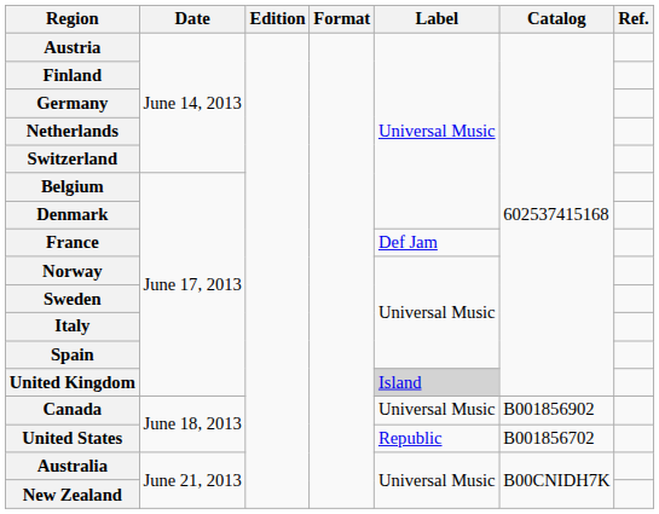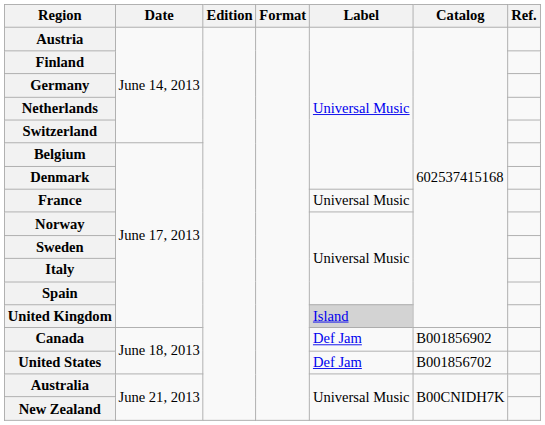 <table class="wikitable plainrowheaders sortable">
 <tr>
 <th scope="col">Region</th>
 <th scope="col">Date</th>
 <th scope="col">Edition</th>
 <th scope="col">Format</th>
 <th scope="col">Label</th>
 <th scope="col">Catalog</th>
 <th scope="col">Ref.</th>
 </tr>
 <tr>
 <th scope="row">Austria</th>
 <td rowspan="5">June 14, 2013</td>
 <td rowspan="17"></td>
 <td rowspan="17"></td>
 <td rowspan="7"><a href='#'>Universal Music</a></td>
 <td rowspan="13">602537415168</td>
 <td></td>
 </tr>
 <tr>
 <th scope="row">Finland</th>
 <td></td>
 </tr>
 <tr>
 <th scope="row">Germany</th>
 <td></td>
 </tr>
 <tr>
 <th scope="row">Netherlands</th>
 <td></td>
 </tr>
 <tr>
 <th scope="row">Switzerland</th>
 <td></td>
 </tr>
 <tr>
 <th scope="row">Belgium</th>
 <td rowspan="8">June 17, 2013</td>
 <td></td>
 </tr>
 <tr>
 <th scope="row">Denmark</th>
 <td></td>
 </tr>
 <tr>
 <th scope="row">France</th>
-<td><a href='#'>Def Jam</a></td>
+<td>Universal Music</td>
 <td></td>
 </tr>
 <tr>
 <th scope="row">Norway</th>
 <td rowspan="4">Universal Music</td>
 <td></td>
 </tr>
 <tr>
 <th scope="row">Sweden</th>
 <td></td>
 </tr>
 <tr>
 <th scope="row">Italy</th>
 <td></td>
 </tr>
 <tr>
 <th scope="row">Spain</th>
 <td></td>
 </tr>
 <tr>
 <th scope="row">United Kingdom</th>
 <td style="background: lightgrey;"><a href='#'>Island</a></td>
 <td></td>
 </tr>
 <tr>
 <th scope="row">Canada</th>
 <td rowspan="2">June 18, 2013</td>
-<td>Universal Music</td>
+<td><a href='#'>Def Jam</a></td>
 <td>B001856902</td>
 <td></td>
 </tr>
 <tr>
 <th scope="row">United States</th>
-<td><a href='#'>Republic</a></td>
+<td><a href='#'>Def Jam</a></td>
 <td>B001856702</td>
 <td></td>
 </tr>
 <tr>
 <th scope="row">Australia</th>
 <td rowspan="2">June 21, 2013</td>
 <td rowspan="2">Universal Music</td>
 <td rowspan="2">B00CNIDH7K</td>
 <td></td>
 </tr>
 <tr>
 <th scope="row">New Zealand</th>
 <td></td>
 </tr>
 </table>
